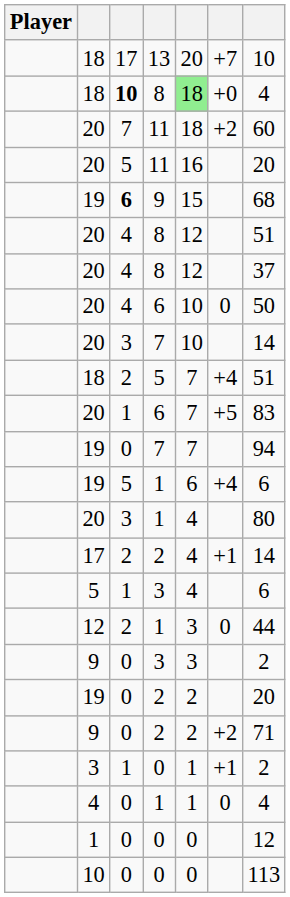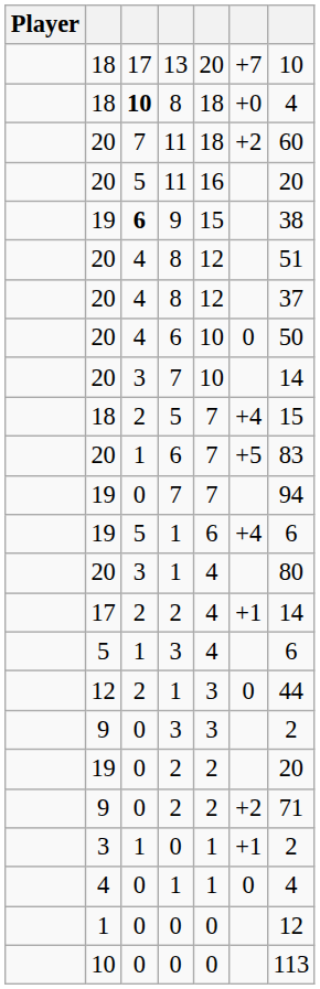 <table class="wikitable sortable" style="text-align:center;">
 <tr>
 <th>Player</th>
 <th></th>
 <th></th>
 <th></th>
 <th></th>
 <th data-sort-type="number"></th>
 <th></th>
 </tr>
 <tr>
 <td style="text-align:left;"></td>
 <td>18</td>
 <td>17</td>
 <td>13</td>
 <td>20</td>
 <td>+7</td>
 <td>10</td>
 </tr>
 <tr>
 <td style="text-align:left;"></td>
 <td>18</td>
 <td><strong>10</strong></td>
 <td>8</td>
-<td style="background: lightgreen;">18</td>
+<td>18</td>
 <td>+0</td>
 <td>4</td>
 </tr>
 <tr>
 <td style="text-align:left;"></td>
 <td>20</td>
 <td>7</td>
 <td>11</td>
 <td>18</td>
 <td>+2</td>
 <td>60</td>
 </tr>
 <tr>
 <td style="text-align:left;"></td>
 <td>20</td>
 <td>5</td>
 <td>11</td>
 <td>16</td>
 <td></td>
 <td>20</td>
 </tr>
 <tr>
 <td style="text-align:left;"></td>
 <td>19</td>
 <td><strong>6</strong></td>
 <td>9</td>
 <td>15</td>
 <td></td>
-<td>68</td>
+<td>38</td>
 </tr>
 <tr>
 <td style="text-align:left;"></td>
 <td>20</td>
 <td>4</td>
 <td>8</td>
 <td>12</td>
 <td></td>
 <td>51</td>
 </tr>
 <tr>
 <td style="text-align:left;"></td>
 <td>20</td>
 <td>4</td>
 <td>8</td>
 <td>12</td>
 <td></td>
 <td>37</td>
 </tr>
 <tr>
 <td style="text-align:left;"></td>
 <td>20</td>
 <td>4</td>
 <td>6</td>
 <td>10</td>
 <td>0</td>
 <td>50</td>
 </tr>
 <tr>
 <td style="text-align:left;"></td>
 <td>20</td>
 <td>3</td>
 <td>7</td>
 <td>10</td>
 <td></td>
 <td>14</td>
 </tr>
 <tr>
 <td style="text-align:left;"></td>
 <td>18</td>
 <td>2</td>
 <td>5</td>
 <td>7</td>
 <td>+4</td>
-<td>51</td>
+<td>15</td>
 </tr>
 <tr>
 <td style="text-align:left;"></td>
 <td>20</td>
 <td>1</td>
 <td>6</td>
 <td>7</td>
 <td>+5</td>
 <td>83</td>
 </tr>
 <tr>
 <td style="text-align:left;"></td>
 <td>19</td>
 <td>0</td>
 <td>7</td>
 <td>7</td>
 <td></td>
 <td>94</td>
 </tr>
 <tr>
 <td style="text-align:left;"></td>
 <td>19</td>
 <td>5</td>
 <td>1</td>
 <td>6</td>
 <td>+4</td>
 <td>6</td>
 </tr>
 <tr>
 <td style="text-align:left;"></td>
 <td>20</td>
 <td>3</td>
 <td>1</td>
 <td>4</td>
 <td></td>
 <td>80</td>
 </tr>
 <tr>
 <td style="text-align:left;"></td>
 <td>17</td>
 <td>2</td>
 <td>2</td>
 <td>4</td>
 <td>+1</td>
 <td>14</td>
 </tr>
 <tr>
 <td style="text-align:left;"></td>
 <td>5</td>
 <td>1</td>
 <td>3</td>
 <td>4</td>
 <td></td>
 <td>6</td>
 </tr>
 <tr>
 <td style="text-align:left;"></td>
 <td>12</td>
 <td>2</td>
 <td>1</td>
 <td>3</td>
 <td>0</td>
 <td>44</td>
 </tr>
 <tr>
 <td style="text-align:left;"></td>
 <td>9</td>
 <td>0</td>
 <td>3</td>
 <td>3</td>
 <td></td>
 <td>2</td>
 </tr>
 <tr>
 <td style="text-align:left;"></td>
 <td>19</td>
 <td>0</td>
 <td>2</td>
 <td>2</td>
 <td></td>
 <td>20</td>
 </tr>
 <tr>
 <td style="text-align:left;"></td>
 <td>9</td>
 <td>0</td>
 <td>2</td>
 <td>2</td>
 <td>+2</td>
 <td>71</td>
 </tr>
 <tr>
 <td style="text-align:left;"></td>
 <td>3</td>
 <td>1</td>
 <td>0</td>
 <td>1</td>
 <td>+1</td>
 <td>2</td>
 </tr>
 <tr>
 <td style="text-align:left;"></td>
 <td>4</td>
 <td>0</td>
 <td>1</td>
 <td>1</td>
 <td>0</td>
 <td>4</td>
 </tr>
 <tr>
 <td style="text-align:left;"></td>
 <td>1</td>
 <td>0</td>
 <td>0</td>
 <td>0</td>
 <td></td>
 <td>12</td>
 </tr>
 <tr>
 <td style="text-align:left;"></td>
 <td>10</td>
 <td>0</td>
 <td>0</td>
 <td>0</td>
 <td></td>
 <td>113</td>
 </tr>
 </table>
